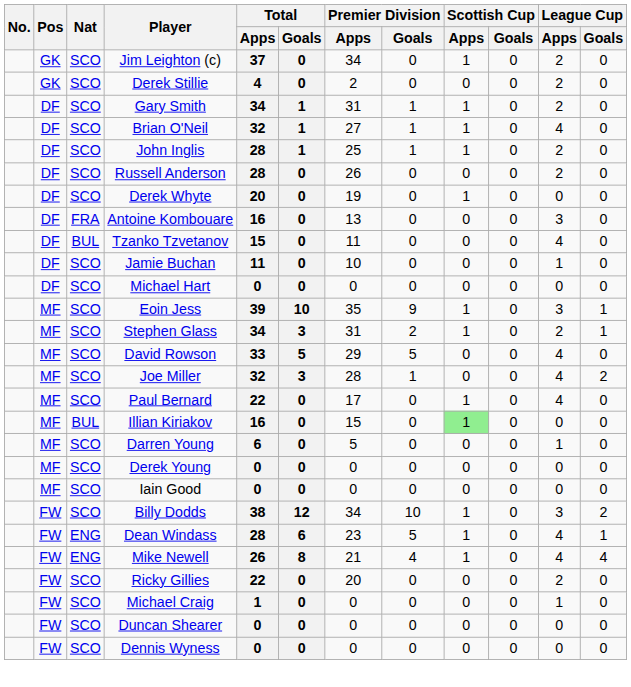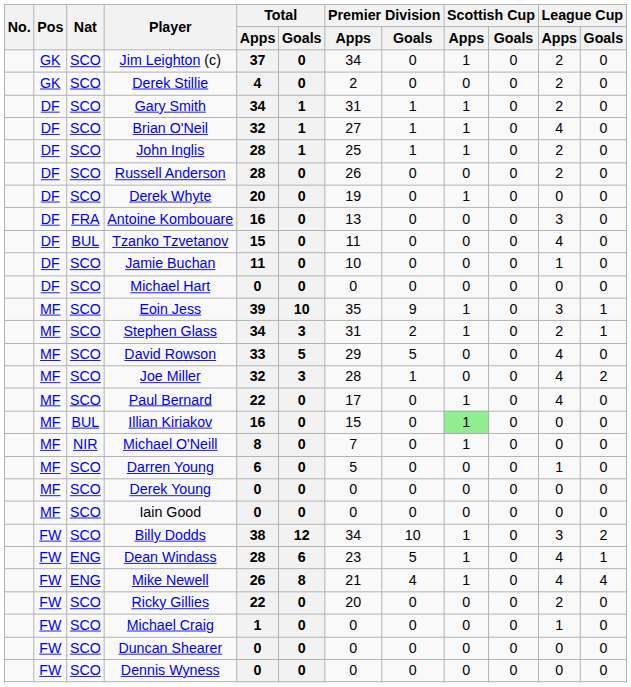 <table class="wikitable sortable" style="text-align: center;">
 <tr>
 <th rowspan="2"><abbr>No.</abbr></th>
 <th rowspan="2"><abbr>Pos</abbr></th>
 <th rowspan="2"><abbr>Nat</abbr></th>
 <th rowspan="2">Player</th>
 <th colspan="2">Total</th>
 <th colspan="2">Premier Division</th>
 <th colspan="2">Scottish Cup</th>
 <th colspan="2">League Cup</th>
 </tr>
 <tr>
 <th>Apps</th>
 <th>Goals</th>
 <th>Apps</th>
 <th>Goals</th>
 <th>Apps</th>
 <th>Goals</th>
 <th>Apps</th>
 <th>Goals</th>
 </tr>
 <tr>
 <td></td>
 <td><a href='#'>GK</a></td>
 <td> <a href='#'>SCO</a></td>
 <td><a href='#'>Jim Leighton</a> (c)</td>
 <th>37</th>
 <th>0</th>
 <td>34</td>
 <td>0</td>
 <td>1</td>
 <td>0</td>
 <td>2</td>
 <td>0</td>
 </tr>
 <tr>
 <td></td>
 <td><a href='#'>GK</a></td>
 <td> <a href='#'>SCO</a></td>
 <td><a href='#'>Derek Stillie</a></td>
 <th>4</th>
 <th>0</th>
 <td>2</td>
 <td>0</td>
 <td>0</td>
 <td>0</td>
 <td>2</td>
 <td>0</td>
 </tr>
 <tr>
 <td></td>
 <td><a href='#'>DF</a></td>
 <td> <a href='#'>SCO</a></td>
 <td><a href='#'>Gary Smith</a></td>
 <th>34</th>
 <th>1</th>
 <td>31</td>
 <td>1</td>
 <td>1</td>
 <td>0</td>
 <td>2</td>
 <td>0</td>
 </tr>
 <tr>
 <td></td>
 <td><a href='#'>DF</a></td>
 <td> <a href='#'>SCO</a></td>
 <td><a href='#'>Brian O'Neil</a></td>
 <th>32</th>
 <th>1</th>
 <td>27</td>
 <td>1</td>
 <td>1</td>
 <td>0</td>
 <td>4</td>
 <td>0</td>
 </tr>
 <tr>
 <td></td>
 <td><a href='#'>DF</a></td>
 <td> <a href='#'>SCO</a></td>
 <td><a href='#'>John Inglis</a></td>
 <th>28</th>
 <th>1</th>
 <td>25</td>
 <td>1</td>
 <td>1</td>
 <td>0</td>
 <td>2</td>
 <td>0</td>
 </tr>
 <tr>
 <td></td>
 <td><a href='#'>DF</a></td>
 <td> <a href='#'>SCO</a></td>
 <td><a href='#'>Russell Anderson</a></td>
 <th>28</th>
 <th>0</th>
 <td>26</td>
 <td>0</td>
 <td>0</td>
 <td>0</td>
 <td>2</td>
 <td>0</td>
 </tr>
 <tr>
 <td></td>
 <td><a href='#'>DF</a></td>
 <td> <a href='#'>SCO</a></td>
 <td><a href='#'>Derek Whyte</a></td>
 <th>20</th>
 <th>0</th>
 <td>19</td>
 <td>0</td>
 <td>1</td>
 <td>0</td>
 <td>0</td>
 <td>0</td>
 </tr>
 <tr>
 <td></td>
 <td><a href='#'>DF</a></td>
 <td> <a href='#'>FRA</a></td>
 <td><a href='#'>Antoine Kombouare</a></td>
 <th>16</th>
 <th>0</th>
 <td>13</td>
 <td>0</td>
 <td>0</td>
 <td>0</td>
 <td>3</td>
 <td>0</td>
 </tr>
 <tr>
 <td></td>
 <td><a href='#'>DF</a></td>
 <td> <a href='#'>BUL</a></td>
 <td><a href='#'>Tzanko Tzvetanov</a></td>
 <th>15</th>
 <th>0</th>
 <td>11</td>
 <td>0</td>
 <td>0</td>
 <td>0</td>
 <td>4</td>
 <td>0</td>
 </tr>
 <tr>
 <td></td>
 <td><a href='#'>DF</a></td>
 <td> <a href='#'>SCO</a></td>
 <td><a href='#'>Jamie Buchan</a></td>
 <th>11</th>
 <th>0</th>
 <td>10</td>
 <td>0</td>
 <td>0</td>
 <td>0</td>
 <td>1</td>
 <td>0</td>
 </tr>
 <tr>
 <td></td>
 <td><a href='#'>DF</a></td>
 <td> <a href='#'>SCO</a></td>
 <td><a href='#'>Michael Hart</a></td>
 <th>0</th>
 <th>0</th>
 <td>0</td>
 <td>0</td>
 <td>0</td>
 <td>0</td>
 <td>0</td>
 <td>0</td>
 </tr>
 <tr>
 <td></td>
 <td><a href='#'>MF</a></td>
 <td> <a href='#'>SCO</a></td>
 <td><a href='#'>Eoin Jess</a></td>
 <th>39</th>
 <th>10</th>
 <td>35</td>
 <td>9</td>
 <td>1</td>
 <td>0</td>
 <td>3</td>
 <td>1</td>
 </tr>
 <tr>
 <td></td>
 <td><a href='#'>MF</a></td>
 <td> <a href='#'>SCO</a></td>
 <td><a href='#'>Stephen Glass</a></td>
 <th>34</th>
 <th>3</th>
 <td>31</td>
 <td>2</td>
 <td>1</td>
 <td>0</td>
 <td>2</td>
 <td>1</td>
 </tr>
 <tr>
 <td></td>
 <td><a href='#'>MF</a></td>
 <td> <a href='#'>SCO</a></td>
 <td><a href='#'>David Rowson</a></td>
 <th>33</th>
 <th>5</th>
 <td>29</td>
 <td>5</td>
 <td>0</td>
 <td>0</td>
 <td>4</td>
 <td>0</td>
 </tr>
 <tr>
 <td></td>
 <td><a href='#'>MF</a></td>
 <td> <a href='#'>SCO</a></td>
 <td><a href='#'>Joe Miller</a></td>
 <th>32</th>
 <th>3</th>
 <td>28</td>
 <td>1</td>
 <td>0</td>
 <td>0</td>
 <td>4</td>
 <td>2</td>
 </tr>
 <tr>
 <td></td>
 <td><a href='#'>MF</a></td>
 <td> <a href='#'>SCO</a></td>
 <td><a href='#'>Paul Bernard</a></td>
 <th>22</th>
 <th>0</th>
 <td>17</td>
 <td>0</td>
 <td>1</td>
 <td>0</td>
 <td>4</td>
 <td>0</td>
 </tr>
 <tr>
 <td></td>
 <td><a href='#'>MF</a></td>
 <td> <a href='#'>BUL</a></td>
 <td><a href='#'>Illian Kiriakov</a></td>
 <th>16</th>
 <th>0</th>
 <td>15</td>
 <td>0</td>
 <td style="background: lightgreen;">1</td>
 <td>0</td>
 <td>0</td>
 <td>0</td>
 </tr>
 <tr>
 <td></td>
 <td><a href='#'>MF</a></td>
+<td> <a href='#'>NIR</a></td>
+<td><a href='#'>Michael O'Neill</a></td>
+<th>8</th>
+<th>0</th>
+<td>7</td>
+<td>0</td>
+<td>1</td>
+<td>0</td>
+<td>0</td>
+<td>0</td>
+</tr>
+<tr>
+<td></td>
+<td><a href='#'>MF</a></td>
 <td> <a href='#'>SCO</a></td>
 <td><a href='#'>Darren Young</a></td>
 <th>6</th>
 <th>0</th>
 <td>5</td>
 <td>0</td>
 <td>0</td>
 <td>0</td>
 <td>1</td>
 <td>0</td>
 </tr>
 <tr>
 <td></td>
 <td><a href='#'>MF</a></td>
 <td> <a href='#'>SCO</a></td>
 <td><a href='#'>Derek Young</a></td>
 <th>0</th>
 <th>0</th>
 <td>0</td>
 <td>0</td>
 <td>0</td>
 <td>0</td>
 <td>0</td>
 <td>0</td>
 </tr>
 <tr>
 <td></td>
 <td><a href='#'>MF</a></td>
 <td> <a href='#'>SCO</a></td>
 <td>Iain Good</td>
 <th>0</th>
 <th>0</th>
 <td>0</td>
 <td>0</td>
 <td>0</td>
 <td>0</td>
 <td>0</td>
 <td>0</td>
 </tr>
 <tr>
 <td></td>
 <td><a href='#'>FW</a></td>
 <td> <a href='#'>SCO</a></td>
 <td><a href='#'>Billy Dodds</a></td>
 <th>38</th>
 <th>12</th>
 <td>34</td>
 <td>10</td>
 <td>1</td>
 <td>0</td>
 <td>3</td>
 <td>2</td>
 </tr>
 <tr>
 <td></td>
 <td><a href='#'>FW</a></td>
 <td> <a href='#'>ENG</a></td>
 <td><a href='#'>Dean Windass</a></td>
 <th>28</th>
 <th>6</th>
 <td>23</td>
 <td>5</td>
 <td>1</td>
 <td>0</td>
 <td>4</td>
 <td>1</td>
 </tr>
 <tr>
 <td></td>
 <td><a href='#'>FW</a></td>
 <td> <a href='#'>ENG</a></td>
 <td><a href='#'>Mike Newell</a></td>
 <th>26</th>
 <th>8</th>
 <td>21</td>
 <td>4</td>
 <td>1</td>
 <td>0</td>
 <td>4</td>
 <td>4</td>
 </tr>
 <tr>
 <td></td>
 <td><a href='#'>FW</a></td>
 <td> <a href='#'>SCO</a></td>
 <td><a href='#'>Ricky Gillies</a></td>
 <th>22</th>
 <th>0</th>
 <td>20</td>
 <td>0</td>
 <td>0</td>
 <td>0</td>
 <td>2</td>
 <td>0</td>
 </tr>
 <tr>
 <td></td>
 <td><a href='#'>FW</a></td>
 <td> <a href='#'>SCO</a></td>
 <td><a href='#'>Michael Craig</a></td>
 <th>1</th>
 <th>0</th>
 <td>0</td>
 <td>0</td>
 <td>0</td>
 <td>0</td>
 <td>1</td>
 <td>0</td>
 </tr>
 <tr>
 <td></td>
 <td><a href='#'>FW</a></td>
 <td> <a href='#'>SCO</a></td>
 <td><a href='#'>Duncan Shearer</a></td>
 <th>0</th>
 <th>0</th>
 <td>0</td>
 <td>0</td>
 <td>0</td>
 <td>0</td>
 <td>0</td>
 <td>0</td>
 </tr>
 <tr>
 <td></td>
 <td><a href='#'>FW</a></td>
 <td> <a href='#'>SCO</a></td>
 <td><a href='#'>Dennis Wyness</a></td>
 <th>0</th>
 <th>0</th>
 <td>0</td>
 <td>0</td>
 <td>0</td>
 <td>0</td>
 <td>0</td>
 <td>0</td>
 </tr>
 </table>
